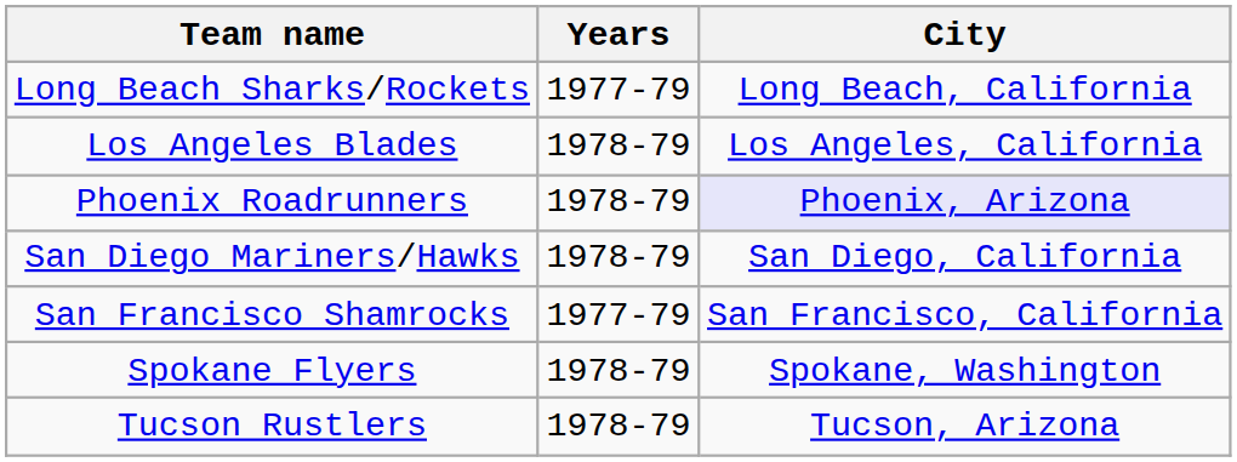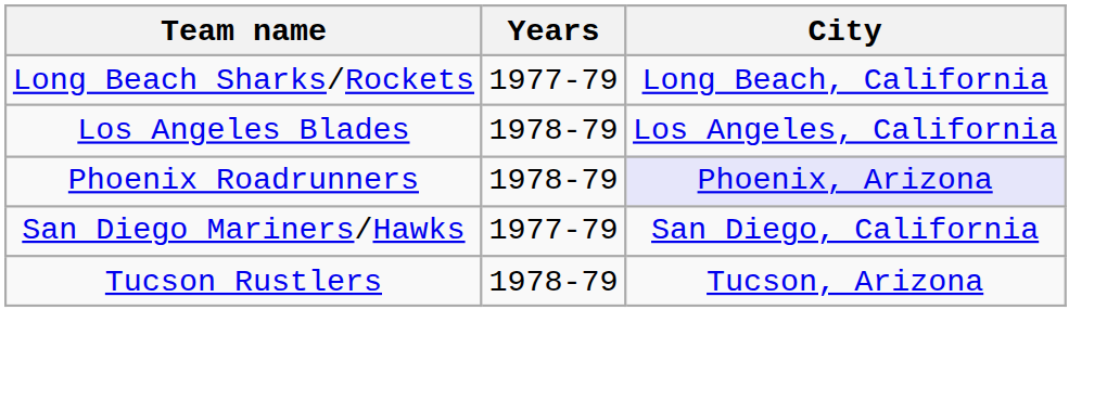 <table class="wikitable">
 <tr>
 <th>Team name</th>
 <th>Years</th>
 <th>City</th>
 </tr>
 <tr align="center">
 <td><a href='#'>Long Beach Sharks</a>/<a href='#'>Rockets</a></td>
 <td>1977-79</td>
 <td><a href='#'>Long Beach, California</a></td>
 </tr>
 <tr align="center">
 <td><a href='#'>Los Angeles Blades</a></td>
 <td>1978-79</td>
 <td><a href='#'>Los Angeles, California</a></td>
 </tr>
 <tr align="center">
 <td><a href='#'>Phoenix Roadrunners</a></td>
 <td>1978-79</td>
 <td style="background: lavender;"><a href='#'>Phoenix, Arizona</a></td>
 </tr>
 <tr align="center">
 <td><a href='#'>San Diego Mariners</a>/<a href='#'>Hawks</a></td>
-<td>1978-79</td>
+<td>1977-79</td>
 <td><a href='#'>San Diego, California</a></td>
-</tr>
-<tr align="center">
-<td><a href='#'>San Francisco Shamrocks</a></td>
-<td>1977-79</td>
-<td><a href='#'>San Francisco, California</a></td>
-</tr>
-<tr align="center">
-<td><a href='#'>Spokane Flyers</a></td>
-<td>1978-79</td>
-<td><a href='#'>Spokane, Washington</a></td>
 </tr>
 <tr align="center">
 <td><a href='#'>Tucson Rustlers</a></td>
 <td>1978-79</td>
 <td><a href='#'>Tucson, Arizona</a></td>
 </tr>
 </table>
